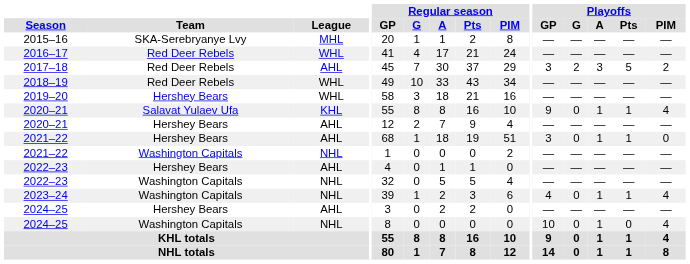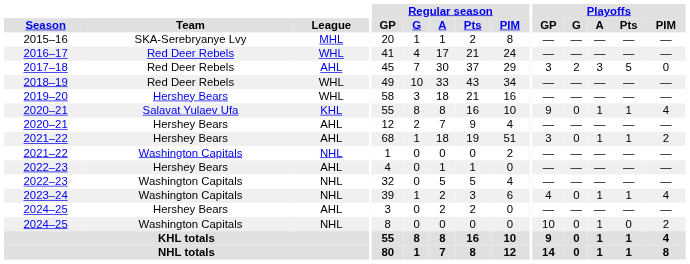 <table border="0" cellpadding="1" cellspacing="0" style="text-align:center; width:60em">
 <tr bgcolor="#e0e0e0">
 <th colspan="3" bgcolor="#ffffff"></th>
 <th rowspan="99" bgcolor="#ffffff"></th>
 <th colspan="5"><a href='#'>Regular season</a></th>
 <th rowspan="99" bgcolor="#ffffff"></th>
 <th colspan="5"><a href='#'>Playoffs</a></th>
 </tr>
 <tr bgcolor="#e0e0e0">
 <th><a href='#'>Season</a></th>
 <th>Team</th>
 <th>League</th>
 <th>GP</th>
 <th><a href='#'>G</a></th>
 <th><a href='#'>A</a></th>
 <th><a href='#'>Pts</a></th>
 <th><a href='#'>PIM</a></th>
 <th>GP</th>
 <th>G</th>
 <th>A</th>
 <th>Pts</th>
 <th>PIM</th>
 </tr>
 <tr>
 <td>2015–16</td>
 <td>SKA-Serebryanye Lvy</td>
 <td><a href='#'>MHL</a></td>
 <td>20</td>
 <td>1</td>
 <td>1</td>
 <td>2</td>
 <td>8</td>
 <td>—</td>
 <td>—</td>
 <td>—</td>
 <td>—</td>
 <td>—</td>
 </tr>
 <tr bgcolor="#f0f0f0">
 <td><a href='#'>2016–17</a></td>
 <td><a href='#'>Red Deer Rebels</a></td>
 <td><a href='#'>WHL</a></td>
 <td>41</td>
 <td>4</td>
 <td>17</td>
 <td>21</td>
 <td>24</td>
 <td>—</td>
 <td>—</td>
 <td>—</td>
 <td>—</td>
 <td>—</td>
 </tr>
 <tr>
 <td><a href='#'>2017–18</a></td>
 <td>Red Deer Rebels</td>
 <td><a href='#'>AHL</a></td>
 <td>45</td>
 <td>7</td>
 <td>30</td>
 <td>37</td>
 <td>29</td>
 <td>3</td>
 <td>2</td>
 <td>3</td>
 <td>5</td>
-<td>2</td>
+<td>0</td>
 </tr>
 <tr bgcolor="#f0f0f0">
 <td><a href='#'>2018–19</a></td>
 <td>Red Deer Rebels</td>
 <td>WHL</td>
 <td>49</td>
 <td>10</td>
 <td>33</td>
 <td>43</td>
 <td>34</td>
 <td>—</td>
 <td>—</td>
 <td>—</td>
 <td>—</td>
 <td>—</td>
 </tr>
 <tr>
 <td><a href='#'>2019–20</a></td>
 <td><a href='#'>Hershey Bears</a></td>
 <td>WHL</td>
 <td>58</td>
 <td>3</td>
 <td>18</td>
 <td>21</td>
 <td>16</td>
 <td>—</td>
 <td>—</td>
 <td>—</td>
 <td>—</td>
 <td>—</td>
 </tr>
 <tr bgcolor="#f0f0f0">
 <td><a href='#'>2020–21</a></td>
 <td><a href='#'>Salavat Yulaev Ufa</a></td>
 <td><a href='#'>KHL</a></td>
 <td>55</td>
 <td>8</td>
 <td>8</td>
 <td>16</td>
 <td>10</td>
 <td>9</td>
 <td>0</td>
 <td>1</td>
 <td>1</td>
 <td>4</td>
 </tr>
 <tr>
 <td><a href='#'>2020–21</a></td>
 <td>Hershey Bears</td>
 <td>AHL</td>
 <td>12</td>
 <td>2</td>
 <td>7</td>
 <td>9</td>
 <td>4</td>
 <td>—</td>
 <td>—</td>
 <td>—</td>
 <td>—</td>
 <td>—</td>
 </tr>
 <tr bgcolor="#f0f0f0">
 <td><a href='#'>2021–22</a></td>
 <td>Hershey Bears</td>
 <td>AHL</td>
 <td>68</td>
 <td>1</td>
 <td>18</td>
 <td>19</td>
 <td>51</td>
 <td>3</td>
 <td>0</td>
 <td>1</td>
 <td>1</td>
-<td>0</td>
+<td>2</td>
 </tr>
 <tr>
 <td><a href='#'>2021–22</a></td>
 <td><a href='#'>Washington Capitals</a></td>
 <td><a href='#'>NHL</a></td>
 <td>1</td>
 <td>0</td>
 <td>0</td>
 <td>0</td>
 <td>2</td>
 <td>—</td>
 <td>—</td>
 <td>—</td>
 <td>—</td>
 <td>—</td>
 </tr>
 <tr bgcolor="#f0f0f0">
 <td><a href='#'>2022–23</a></td>
 <td>Hershey Bears</td>
 <td>AHL</td>
 <td>4</td>
 <td>0</td>
 <td>1</td>
 <td>1</td>
 <td>0</td>
 <td>—</td>
 <td>—</td>
 <td>—</td>
 <td>—</td>
 <td>—</td>
 </tr>
 <tr>
 <td><a href='#'>2022–23</a></td>
 <td>Washington Capitals</td>
 <td>NHL</td>
 <td>32</td>
 <td>0</td>
 <td>5</td>
 <td>5</td>
 <td>4</td>
 <td>—</td>
 <td>—</td>
 <td>—</td>
 <td>—</td>
 <td>—</td>
 </tr>
 <tr bgcolor="#f0f0f0">
 <td><a href='#'>2023–24</a></td>
 <td>Washington Capitals</td>
 <td>NHL</td>
 <td>39</td>
 <td>1</td>
 <td>2</td>
 <td>3</td>
 <td>6</td>
 <td>4</td>
 <td>0</td>
 <td>1</td>
 <td>1</td>
 <td>4</td>
 </tr>
 <tr>
 <td><a href='#'>2024–25</a></td>
 <td>Hershey Bears</td>
 <td>AHL</td>
 <td>3</td>
 <td>0</td>
 <td>2</td>
 <td>2</td>
 <td>0</td>
 <td>—</td>
 <td>—</td>
 <td>—</td>
 <td>—</td>
 <td>—</td>
 </tr>
 <tr bgcolor="#f0f0f0">
 <td><a href='#'>2024–25</a></td>
 <td>Washington Capitals</td>
 <td>NHL</td>
 <td>8</td>
 <td>0</td>
 <td>0</td>
 <td>0</td>
 <td>0</td>
 <td>10</td>
 <td>0</td>
 <td>1</td>
 <td>0</td>
-<td>4</td>
+<td>2</td>
 </tr>
 <tr bgcolor="#e0e0e0">
 <th colspan="3">KHL totals</th>
 <th>55</th>
 <th>8</th>
 <th>8</th>
 <th>16</th>
 <th>10</th>
 <th>9</th>
 <th>0</th>
 <th>1</th>
 <th>1</th>
 <th>4</th>
 </tr>
 <tr bgcolor="#e0e0e0">
 <th colspan="3">NHL totals</th>
 <th>80</th>
 <th>1</th>
 <th>7</th>
 <th>8</th>
 <th>12</th>
 <th>14</th>
 <th>0</th>
 <th>1</th>
 <th>1</th>
 <th>8</th>
 </tr>
 </table>
